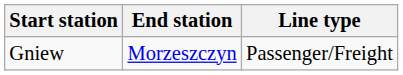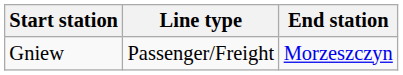 <table class="wikitable">
 <tr>
 <th>Start station</th>
+<th>Line type</th>
 <th>End station</th>
-<th>Line type</th>
 </tr>
 <tr>
 <td>Gniew</td>
+<td>Passenger/Freight</td>
 <td><a href='#'>Morzeszczyn</a></td>
-<td>Passenger/Freight</td>
 </tr>
 </table>
